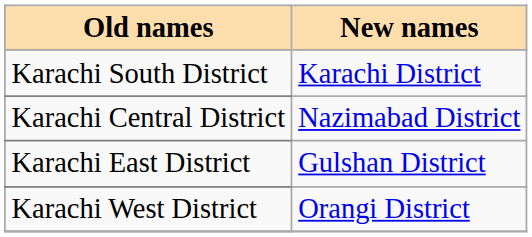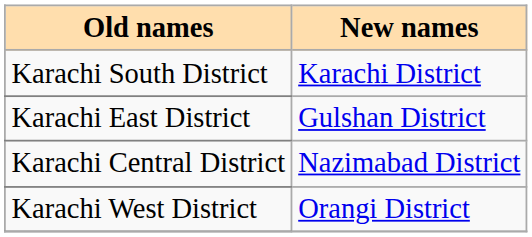 <table class="sortable wikitable" align="left">
 <tr>
 <th style="background:#ffdead;">Old names</th>
 <th style="background:#ffdead;">New names</th>
 </tr>
 <tr>
 <td style="border-bottom:1px solid grey;">Karachi South District</td>
 <td><a href='#'>Karachi District</a></td>
 </tr>
 <tr>
+<td style="border-bottom:1px solid grey;">Karachi East District</td>
+<td><a href='#'>Gulshan District</a></td>
+</tr>
+<tr>
 <td style="border-bottom:1px solid grey;">Karachi Central District</td>
 <td><a href='#'>Nazimabad District</a></td>
-</tr>
-<tr>
-<td style="border-bottom:1px solid grey;">Karachi East District</td>
-<td><a href='#'>Gulshan District</a></td>
 </tr>
 <tr>
 <td style="border-bottom:1px solid grey;">Karachi West District</td>
 <td><a href='#'>Orangi District</a></td>
 </tr>
 <tr>
 </tr>
 </table>
